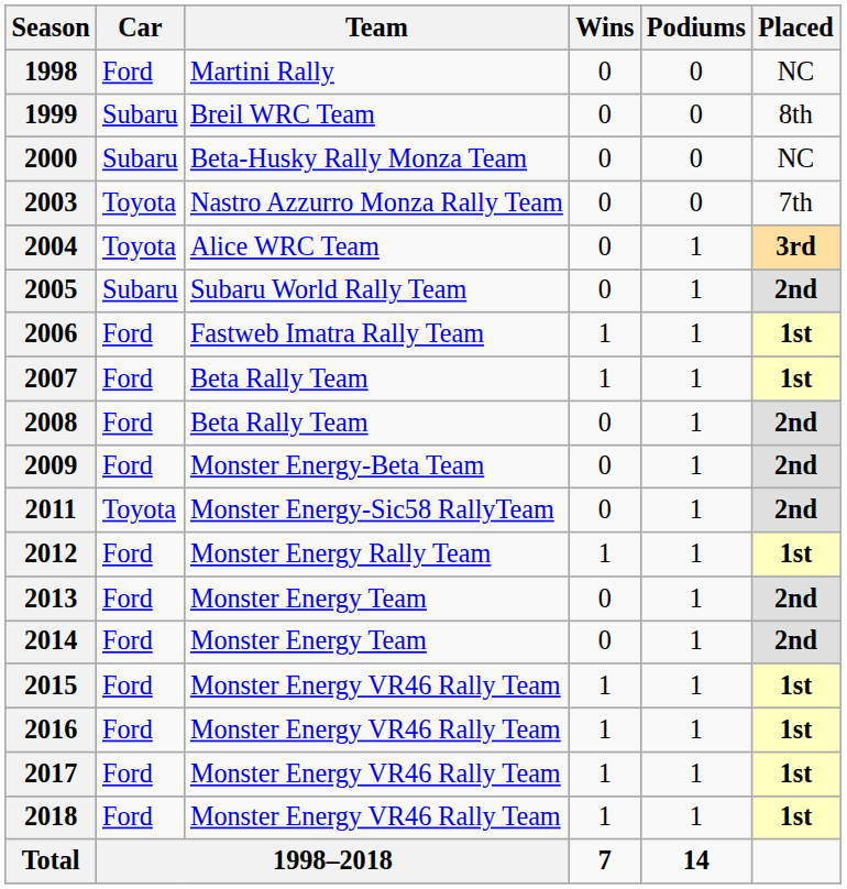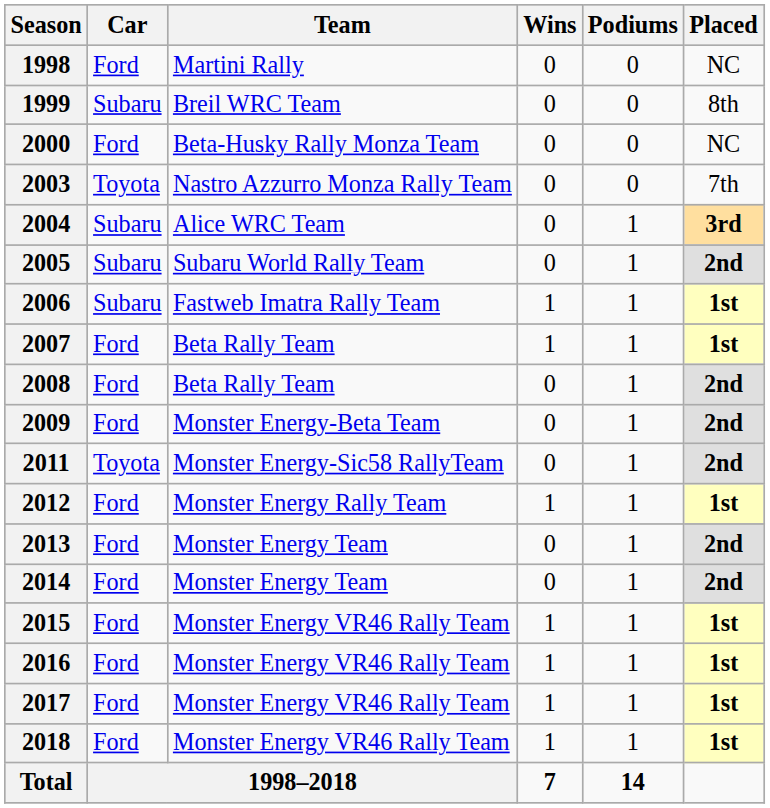 <table class="wikitable" style="font-size: 90%; text-align:center">
 <tr>
 <th>Season</th>
 <th>Car</th>
 <th>Team</th>
 <th>Wins</th>
 <th>Podiums</th>
 <th>Placed</th>
 </tr>
 <tr>
 <th>1998</th>
 <td align=left><a href='#'>Ford</a></td>
 <td align=left><a href='#'>Martini Rally</a></td>
 <td>0</td>
 <td>0</td>
 <td>NC</td>
 </tr>
 <tr>
 <th>1999</th>
 <td align=left><a href='#'>Subaru</a></td>
 <td align=left><a href='#'>Breil WRC Team</a></td>
 <td>0</td>
 <td>0</td>
 <td>8th</td>
 </tr>
 <tr>
 <th>2000</th>
-<td align=left><a href='#'>Subaru</a></td>
+<td align=left><a href='#'>Ford</a></td>
 <td align=left><a href='#'>Beta-Husky Rally Monza Team</a></td>
 <td>0</td>
 <td>0</td>
 <td>NC</td>
 </tr>
 <tr>
 <th>2003</th>
 <td align=left><a href='#'>Toyota</a></td>
 <td align=left><a href='#'>Nastro Azzurro Monza Rally Team</a></td>
 <td>0</td>
 <td>0</td>
 <td>7th</td>
 </tr>
 <tr>
 <th>2004</th>
-<td align=left><a href='#'>Toyota</a></td>
+<td align=left><a href='#'>Subaru</a></td>
 <td align=left><a href='#'>Alice WRC Team</a></td>
 <td>0</td>
 <td>1</td>
 <td style="background:#FFDF9F;"><strong>3rd</strong></td>
 </tr>
 <tr>
 <th>2005</th>
 <td align=left><a href='#'>Subaru</a></td>
 <td align=left><a href='#'>Subaru World Rally Team</a></td>
 <td>0</td>
 <td>1</td>
 <td style="background:#DFDFDF;"><strong>2nd</strong></td>
 </tr>
 <tr>
 <th>2006</th>
-<td align=left><a href='#'>Ford</a></td>
+<td align=left><a href='#'>Subaru</a></td>
 <td align=left><a href='#'>Fastweb Imatra Rally Team</a></td>
 <td>1</td>
 <td>1</td>
 <td style="background:#FFFFBF;"><strong>1st</strong></td>
 </tr>
 <tr>
 <th>2007</th>
 <td align=left><a href='#'>Ford</a></td>
 <td align=left><a href='#'>Beta Rally Team</a></td>
 <td>1</td>
 <td>1</td>
 <td style="background:#FFFFBF;"><strong>1st</strong></td>
 </tr>
 <tr>
 <th>2008</th>
 <td align=left><a href='#'>Ford</a></td>
 <td align=left><a href='#'>Beta Rally Team</a></td>
 <td>0</td>
 <td>1</td>
 <td style="background:#DFDFDF;"><strong>2nd</strong></td>
 </tr>
 <tr>
 <th>2009</th>
 <td align=left><a href='#'>Ford</a></td>
 <td align=left><a href='#'>Monster Energy-Beta Team</a></td>
 <td>0</td>
 <td>1</td>
 <td style="background:#DFDFDF;"><strong>2nd</strong></td>
 </tr>
 <tr>
 <th>2011</th>
 <td align=left><a href='#'>Toyota</a></td>
 <td align=left><a href='#'>Monster Energy-Sic58 RallyTeam</a></td>
 <td>0</td>
 <td>1</td>
 <td style="background:#DFDFDF;"><strong>2nd</strong></td>
 </tr>
 <tr>
 <th>2012</th>
 <td align=left><a href='#'>Ford</a></td>
 <td align=left><a href='#'>Monster Energy Rally Team</a></td>
 <td>1</td>
 <td>1</td>
 <td style="background:#FFFFBF;"><strong>1st</strong></td>
 </tr>
 <tr>
 <th>2013</th>
 <td align=left><a href='#'>Ford</a></td>
 <td align=left><a href='#'>Monster Energy Team</a></td>
 <td>0</td>
 <td>1</td>
 <td style="background:#DFDFDF;"><strong>2nd</strong></td>
 </tr>
 <tr>
 <th>2014</th>
 <td align=left><a href='#'>Ford</a></td>
 <td align=left><a href='#'>Monster Energy Team</a></td>
 <td>0</td>
 <td>1</td>
 <td style="background:#DFDFDF;"><strong>2nd</strong></td>
 </tr>
 <tr>
 <th>2015</th>
 <td align=left><a href='#'>Ford</a></td>
 <td align=left><a href='#'>Monster Energy VR46 Rally Team</a></td>
 <td>1</td>
 <td>1</td>
 <td style="background:#FFFFBF;"><strong>1st</strong></td>
 </tr>
 <tr>
 <th>2016</th>
 <td align=left><a href='#'>Ford</a></td>
 <td align=left><a href='#'>Monster Energy VR46 Rally Team</a></td>
 <td>1</td>
 <td>1</td>
 <td style="background:#FFFFBF;"><strong>1st</strong></td>
 </tr>
 <tr>
 <th>2017</th>
 <td align=left><a href='#'>Ford</a></td>
 <td align=left><a href='#'>Monster Energy VR46 Rally Team</a></td>
 <td>1</td>
 <td>1</td>
 <td style="background:#FFFFBF;"><strong>1st</strong></td>
 </tr>
 <tr>
 <th>2018</th>
 <td align=left><a href='#'>Ford</a></td>
 <td align=left><a href='#'>Monster Energy VR46 Rally Team</a></td>
 <td>1</td>
 <td>1</td>
 <td style="background:#FFFFBF;"><strong>1st</strong></td>
 </tr>
 <tr>
 <th>Total</th>
 <th colspan=2>1998–2018</th>
 <td><strong>7</strong></td>
 <td><strong>14</strong></td>
 <td></td>
 </tr>
 </table>
